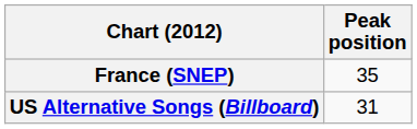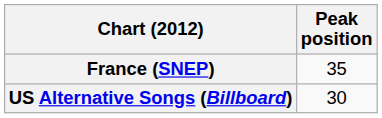 <table class="wikitable sortable plainrowheaders" style="text-align:center">
 <tr>
 <th scope="col">Chart (2012)</th>
 <th scope="col">Peak<br> position</th>
 </tr>
 <tr>
 <th scope="row">France (<a href='#'>SNEP</a>)</th>
 <td>35</td>
 </tr>
 <tr>
 <th scope="row">US <a href='#'>Alternative Songs</a> (<em><a href='#'>Billboard</a></em>)</th>
-<td>31</td>
+<td>30</td>
 </tr>
 </table>
